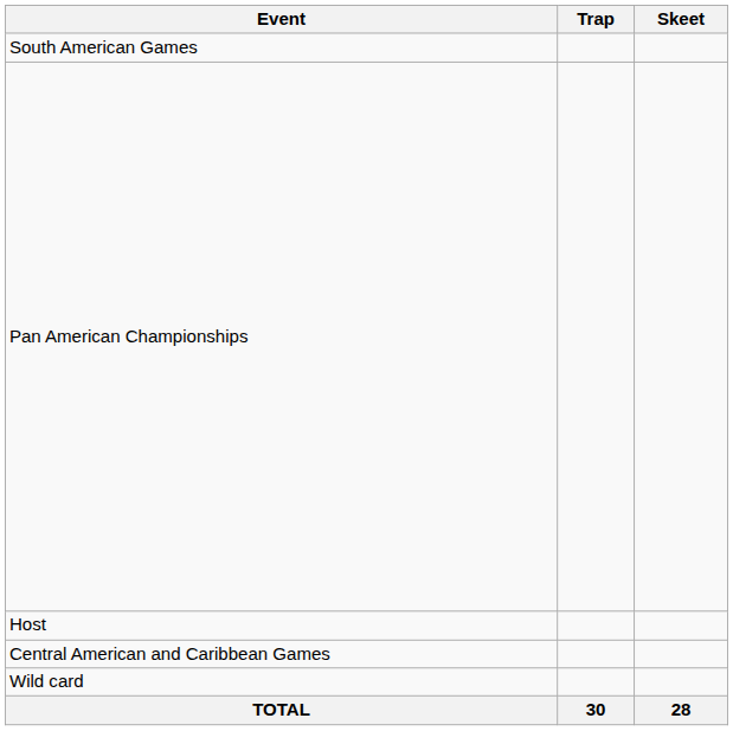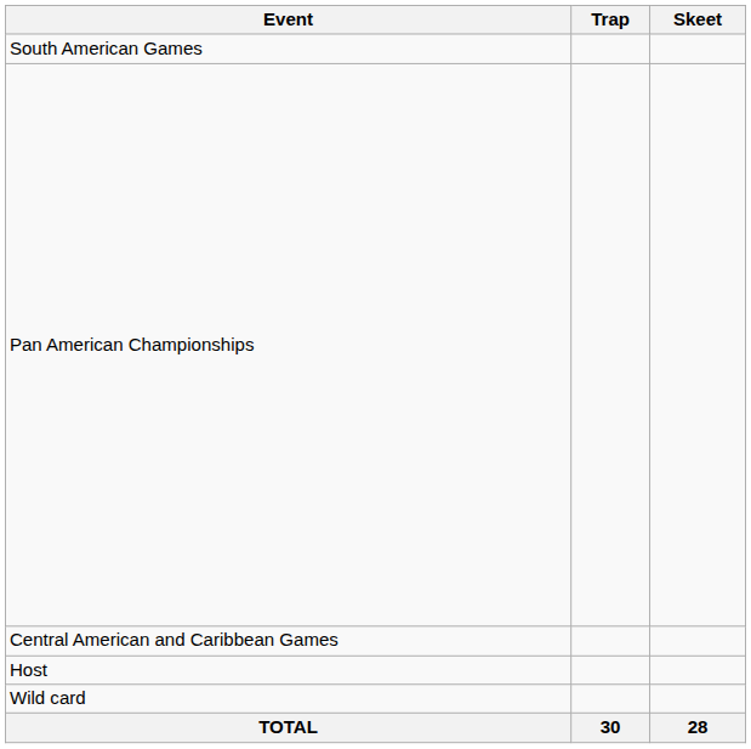 <table class=wikitable style="text-align:left" width=650>
 <tr>
 <th>Event</th>
 <th>Trap</th>
 <th>Skeet</th>
 </tr>
 <tr>
 <td>South American Games</td>
 <td></td>
 <td></td>
 </tr>
 <tr>
 <td>Pan American Championships</td>
 <td><br><br><br><br><br><br><br><br><br><br><br><br><br><br><br><br><br><br><br><br><br><br><br><br><br><br><br></td>
 <td><br><br><br><br><br><br><br><br><br><br><br><br><br><br><br><br><br><br><br><br><br><br><br><br><br><br></td>
 </tr>
 <tr>
-<td>Host</td>
+<td>Central American and Caribbean Games</td>
 <td></td>
 <td></td>
 </tr>
 <tr>
-<td>Central American and Caribbean Games</td>
+<td>Host</td>
 <td></td>
 <td></td>
 </tr>
 <tr>
 <td>Wild card</td>
 <td></td>
 <td></td>
 </tr>
 <tr>
 <th>TOTAL</th>
 <th>30</th>
 <th>28</th>
 </tr>
 </table>
